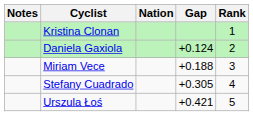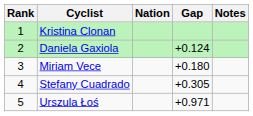 <table class="wikitable" style="text-align:center">
 <tr>
-<th>Notes</th>
+<th>Rank</th>
 <th>Cyclist</th>
 <th>Nation</th>
 <th>Gap</th>
-<th>Rank</th>
+<th>Notes</th>
 </tr>
 <tr bgcolor=#bbf3bb>
-<td></td>
+<td>1</td>
 <td align=left><a href='#'>Kristina Clonan</a></td>
 <td align=left></td>
 <td></td>
-<td>1</td>
+<td></td>
 </tr>
 <tr bgcolor=#bbf3bb>
-<td></td>
+<td>2</td>
 <td align=left><a href='#'>Daniela Gaxiola</a></td>
 <td align=left></td>
 <td>+0.124</td>
-<td>2</td>
+<td></td>
 </tr>
 <tr>
-<td></td>
+<td>3</td>
 <td align=left><a href='#'>Miriam Vece</a></td>
 <td align=left></td>
-<td>+0.188</td>
-<td>3</td>
+<td>+0.180</td>
+<td></td>
 </tr>
 <tr>
-<td></td>
+<td>4</td>
 <td align=left><a href='#'>Stefany Cuadrado</a></td>
 <td align=left></td>
 <td>+0.305</td>
-<td>4</td>
+<td></td>
 </tr>
 <tr>
-<td></td>
+<td>5</td>
 <td align=left><a href='#'>Urszula Łoś</a></td>
 <td align=left></td>
-<td>+0.421</td>
-<td>5</td>
+<td>+0.971</td>
+<td></td>
 </tr>
 </table>
